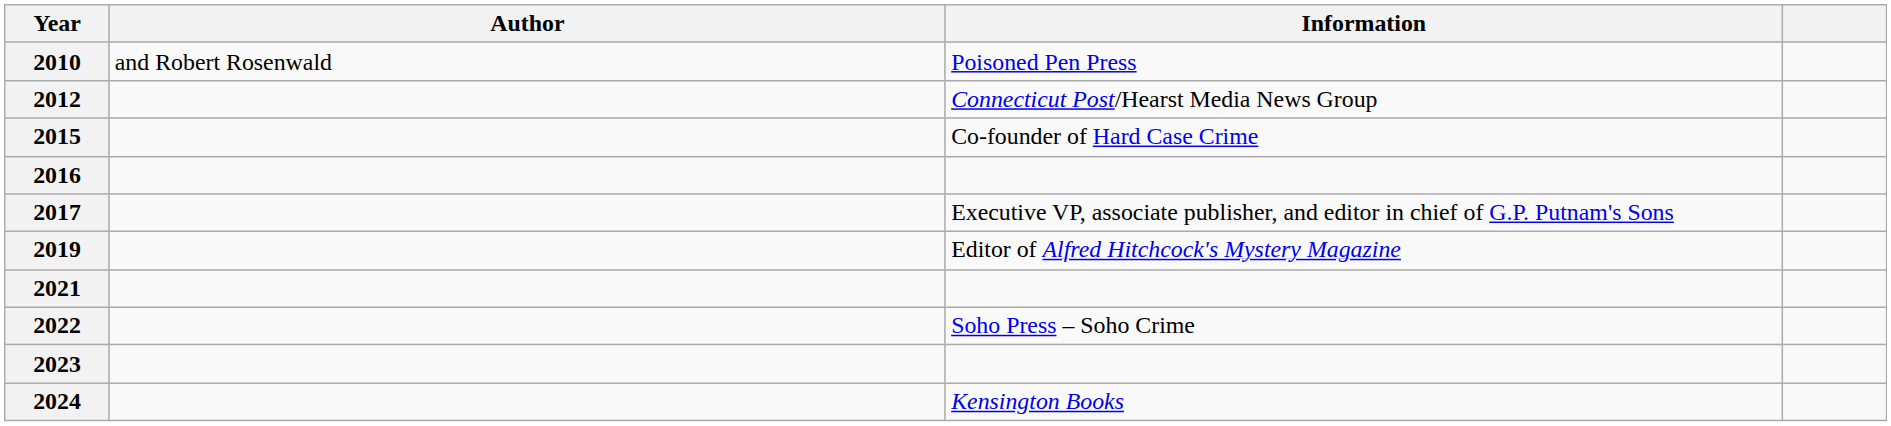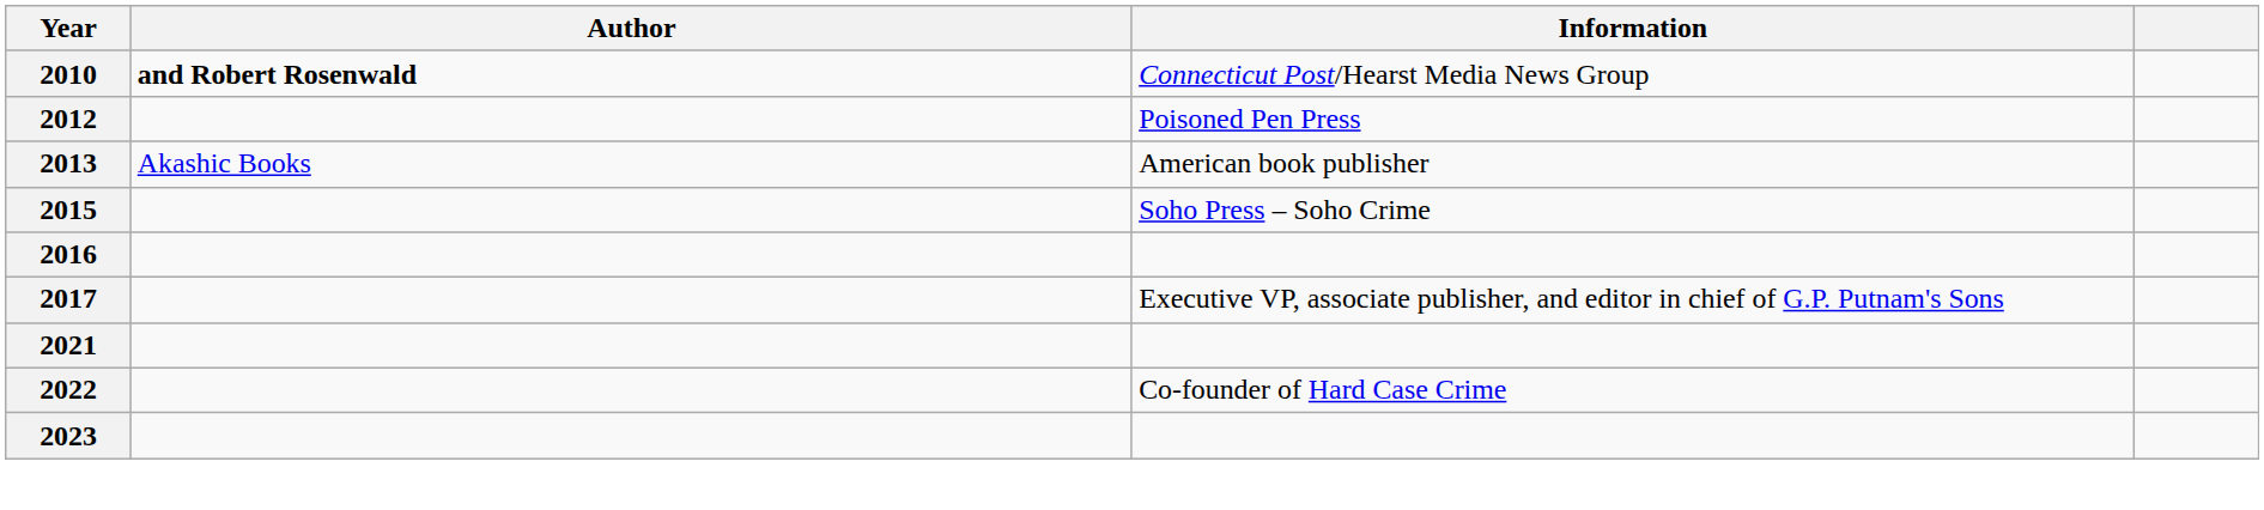 <table class="wikitable sortable mw-collapsible" style="width:100%">
 <tr>
 <th scope="col" width=5%>Year</th>
 <th scope="col" width="40%">Author</th>
 <th scope="col" width="40%">Information</th>
 <th scope="col" width="5%"></th>
 </tr>
 <tr>
 <th>2010</th>
-<td> and Robert Rosenwald</td>
-<td><a href='#'>Poisoned Pen Press</a></td>
+<td><strong> and Robert Rosenwald</strong></td>
+<td><em><a href='#'>Connecticut Post</a></em>/Hearst Media News Group</td>
 <td></td>
 </tr>
 <tr>
 <th>2012</th>
 <td></td>
-<td><em><a href='#'>Connecticut Post</a></em>/Hearst Media News Group</td>
+<td><a href='#'>Poisoned Pen Press</a></td>
+<td></td>
+</tr>
+<tr>
+<th>2013</th>
+<td><a href='#'>Akashic Books</a></td>
+<td>American book publisher</td>
 <td></td>
 </tr>
 <tr>
 <th>2015</th>
 <td></td>
-<td>Co-founder of <a href='#'>Hard Case Crime</a></td>
+<td><a href='#'>Soho Press</a> – Soho Crime</td>
 <td></td>
 </tr>
 <tr>
 <th>2016</th>
 <td></td>
 <td></td>
 <td></td>
 </tr>
 <tr>
 <th>2017</th>
 <td></td>
 <td>Executive VP, associate publisher, and editor in chief of <a href='#'>G.P. Putnam's Sons</a></td>
 <td></td>
 </tr>
 <tr>
-<th>2019</th>
-<td></td>
-<td>Editor of <em><a href='#'>Alfred Hitchcock's Mystery Magazine</a></em></td>
-<td></td>
-</tr>
-<tr>
 <th>2021</th>
 <td></td>
 <td></td>
 <td></td>
 </tr>
 <tr>
 <th>2022</th>
 <td></td>
-<td><a href='#'>Soho Press</a> – Soho Crime</td>
+<td>Co-founder of <a href='#'>Hard Case Crime</a></td>
 <td></td>
 </tr>
 <tr>
 <th>2023</th>
 <td></td>
 <td></td>
 <td></td>
 </tr>
-<tr>
-<th>2024</th>
-<td></td>
-<td><em><a href='#'>Kensington Books</a></em></td>
-<td></td>
-</tr>
 </table>
